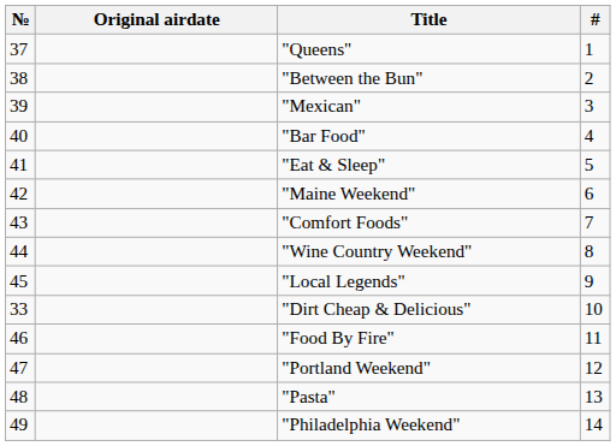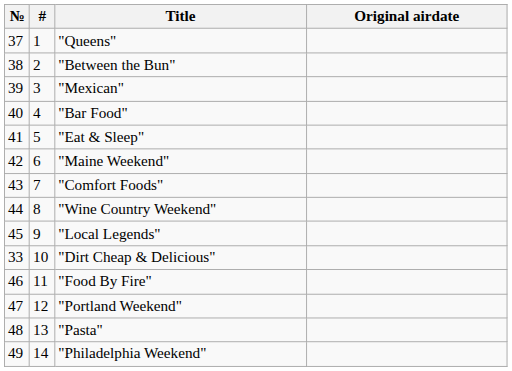 <table class="wikitable" style="width:60%;">
 <tr>
 <th style="width:5%;">№</th>
+<th style="width:5%;">#</th>
+<th style="width:50%;">Title</th>
 <th style="width:40%;">Original airdate</th>
-<th style="width:50%;">Title</th>
-<th style="width:5%;">#</th>
 </tr>
 <tr>
 <td>37</td>
+<td>1</td>
+<td>"Queens"</td>
 <td></td>
-<td>"Queens"</td>
-<td>1</td>
 </tr>
 <tr>
 <td>38</td>
+<td>2</td>
+<td>"Between the Bun"</td>
 <td></td>
-<td>"Between the Bun"</td>
-<td>2</td>
 </tr>
 <tr>
 <td>39</td>
+<td>3</td>
+<td>"Mexican"</td>
 <td></td>
-<td>"Mexican"</td>
-<td>3</td>
 </tr>
 <tr>
 <td>40</td>
+<td>4</td>
+<td>"Bar Food"</td>
 <td></td>
-<td>"Bar Food"</td>
-<td>4</td>
 </tr>
 <tr>
 <td>41</td>
+<td>5</td>
+<td>"Eat & Sleep"</td>
 <td></td>
-<td>"Eat & Sleep"</td>
-<td>5</td>
 </tr>
 <tr>
 <td>42</td>
+<td>6</td>
+<td>"Maine Weekend"</td>
 <td></td>
-<td>"Maine Weekend"</td>
-<td>6</td>
 </tr>
 <tr>
 <td>43</td>
+<td>7</td>
+<td>"Comfort Foods"</td>
 <td></td>
-<td>"Comfort Foods"</td>
-<td>7</td>
 </tr>
 <tr>
 <td>44</td>
+<td>8</td>
+<td>"Wine Country Weekend"</td>
 <td></td>
-<td>"Wine Country Weekend"</td>
-<td>8</td>
 </tr>
 <tr>
 <td>45</td>
+<td>9</td>
+<td>"Local Legends"</td>
 <td></td>
-<td>"Local Legends"</td>
-<td>9</td>
 </tr>
 <tr>
 <td>33</td>
+<td>10</td>
+<td>"Dirt Cheap & Delicious"</td>
 <td></td>
-<td>"Dirt Cheap & Delicious"</td>
-<td>10</td>
 </tr>
 <tr>
 <td>46</td>
+<td>11</td>
+<td>"Food By Fire"</td>
 <td></td>
-<td>"Food By Fire"</td>
-<td>11</td>
 </tr>
 <tr>
 <td>47</td>
+<td>12</td>
+<td>"Portland Weekend"</td>
 <td></td>
-<td>"Portland Weekend"</td>
-<td>12</td>
 </tr>
 <tr>
 <td>48</td>
+<td>13</td>
+<td>"Pasta"</td>
 <td></td>
-<td>"Pasta"</td>
-<td>13</td>
 </tr>
 <tr>
 <td>49</td>
+<td>14</td>
+<td>"Philadelphia Weekend"</td>
 <td></td>
-<td>"Philadelphia Weekend"</td>
-<td>14</td>
 </tr>
 </table>
